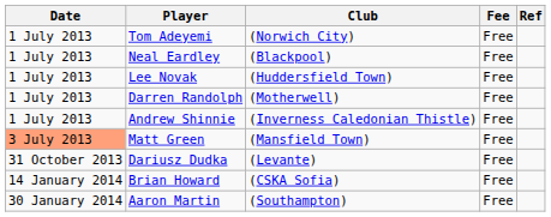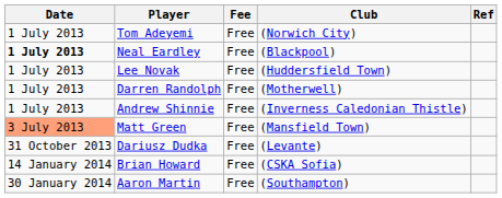 <table class="wikitable" style="text-align: left">
 <tr>
 <th>Date</th>
 <th>Player</th>
+<th>Fee</th>
 <th>Club</th>
-<th>Fee</th>
 <th>Ref</th>
 </tr>
 <tr>
 <td>1 July 2013</td>
 <td><a href='#'>Tom Adeyemi</a></td>
+<td>Free</td>
 <td>(<a href='#'>Norwich City</a>)</td>
-<td>Free</td>
 <td style="text-align: center"></td>
 </tr>
 <tr>
-<td>1 July 2013</td>
+<td><strong>1 July 2013</strong></td>
 <td><a href='#'>Neal Eardley</a></td>
+<td>Free</td>
 <td>(<a href='#'>Blackpool</a>)</td>
-<td>Free</td>
 <td style="text-align: center"></td>
 </tr>
 <tr>
 <td>1 July 2013</td>
 <td><a href='#'>Lee Novak</a></td>
+<td>Free</td>
 <td>(<a href='#'>Huddersfield Town</a>)</td>
-<td>Free</td>
 <td style="text-align: center"></td>
 </tr>
 <tr>
 <td>1 July 2013</td>
 <td><a href='#'>Darren Randolph</a></td>
+<td>Free</td>
 <td>(<a href='#'>Motherwell</a>)</td>
-<td>Free</td>
 <td style="text-align: center"></td>
 </tr>
 <tr>
 <td>1 July 2013</td>
 <td><a href='#'>Andrew Shinnie</a></td>
+<td>Free</td>
 <td>(<a href='#'>Inverness Caledonian Thistle</a>)</td>
-<td>Free</td>
 <td style="text-align: center"></td>
 </tr>
 <tr>
 <td style="background: lightsalmon;">3 July 2013</td>
 <td><a href='#'>Matt Green</a></td>
+<td>Free</td>
 <td>(<a href='#'>Mansfield Town</a>)</td>
-<td>Free</td>
 <td style="text-align: center"></td>
 </tr>
 <tr>
 <td>31 October 2013</td>
 <td><a href='#'>Dariusz Dudka</a></td>
+<td>Free</td>
 <td>(<a href='#'>Levante</a>)</td>
-<td>Free</td>
 <td style="text-align: center"></td>
 </tr>
 <tr>
 <td>14 January 2014</td>
 <td><a href='#'>Brian Howard</a></td>
+<td>Free</td>
 <td>(<a href='#'>CSKA Sofia</a>)</td>
-<td>Free</td>
 <td style="text-align: center"></td>
 </tr>
 <tr>
 <td>30 January 2014</td>
 <td><a href='#'>Aaron Martin</a></td>
+<td>Free</td>
 <td>(<a href='#'>Southampton</a>)</td>
-<td>Free</td>
 <td style="text-align: center"></td>
 </tr>
 </table>
